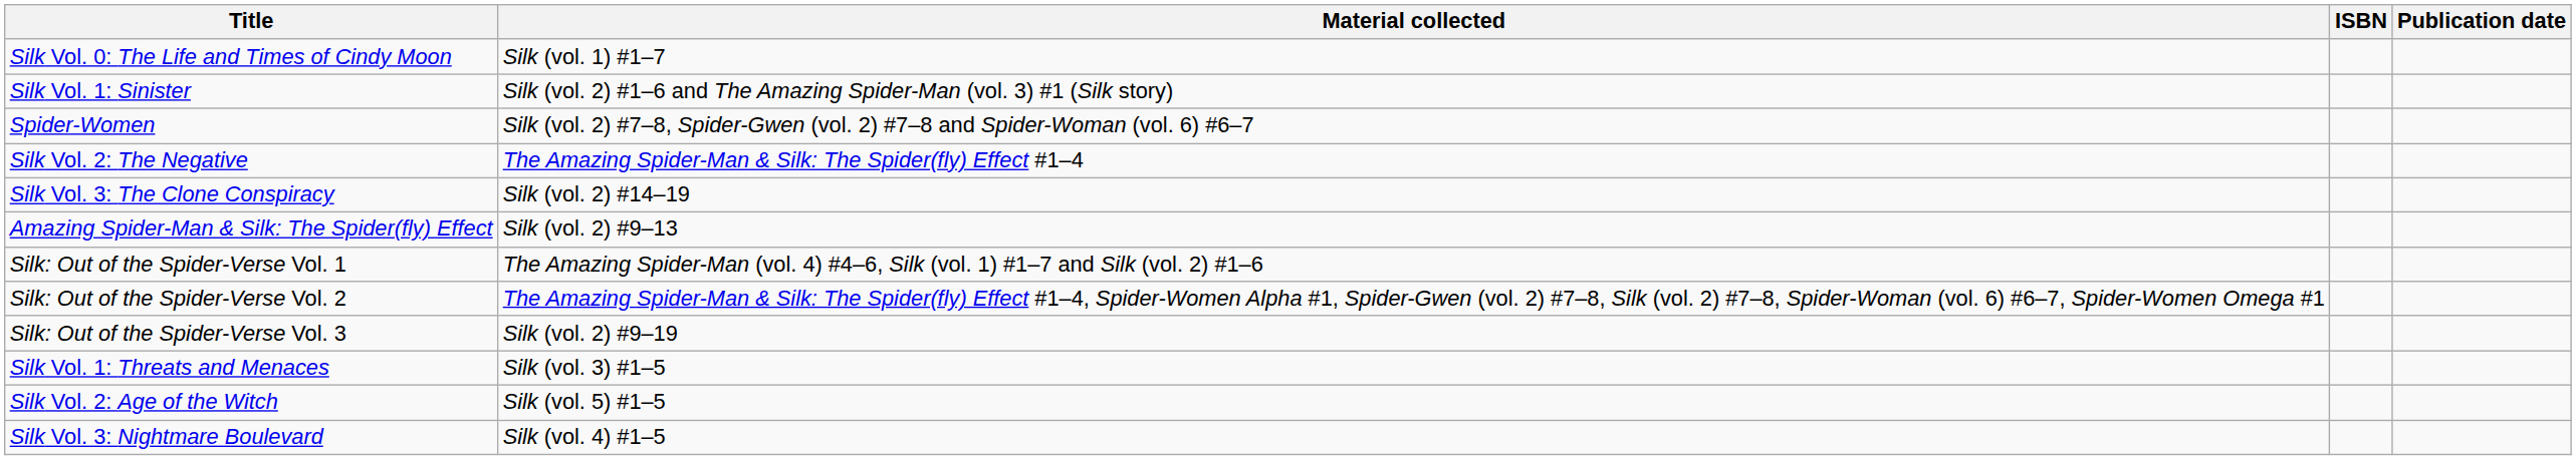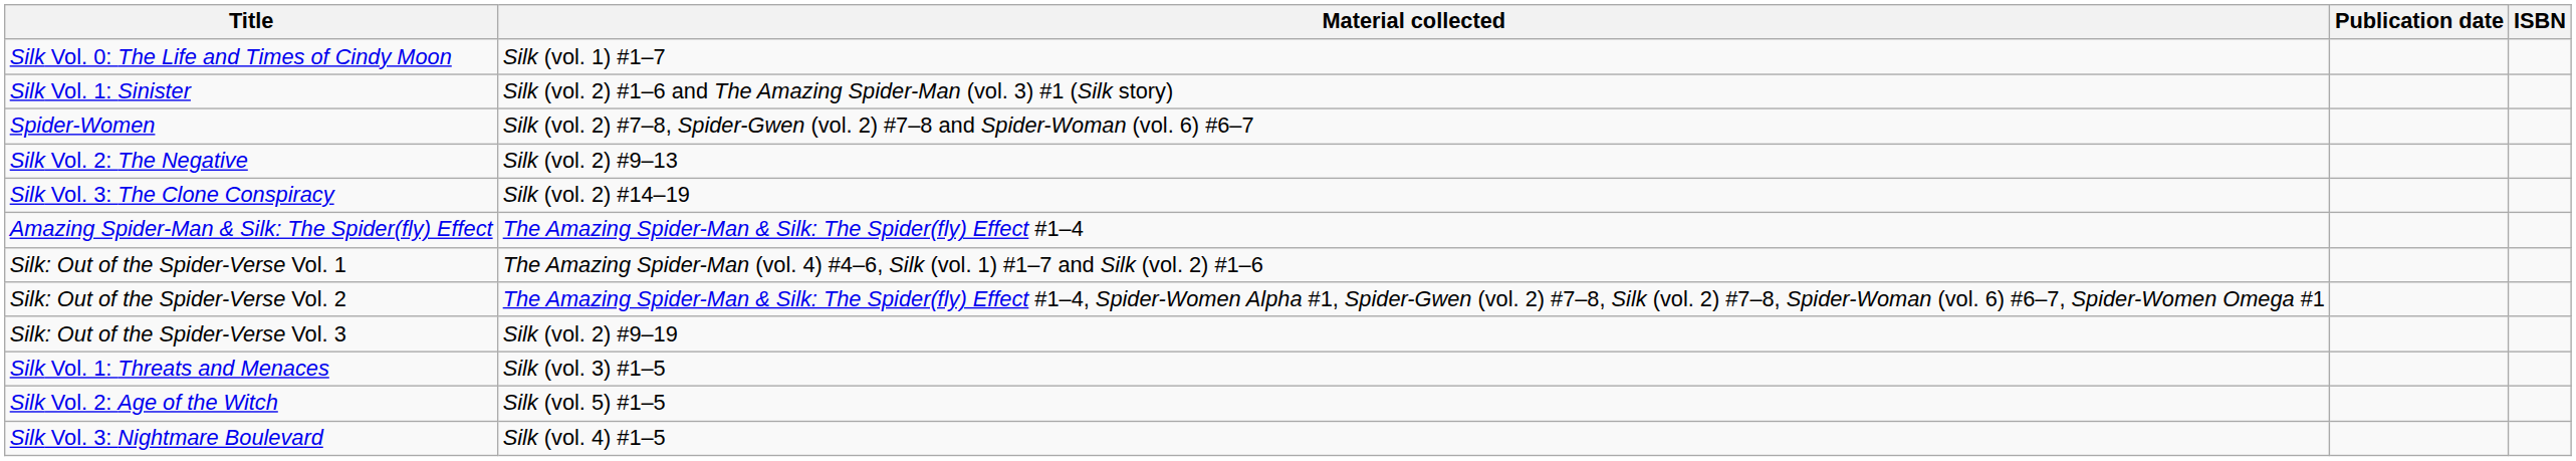 <table class="wikitable sortable">
 <tr>
 <th>Title</th>
 <th class="unsortable">Material collected</th>
+<th>Publication date</th>
 <th class="unsortable">ISBN</th>
-<th>Publication date</th>
 </tr>
 <tr>
 <td><a href='#'><em>Silk</em> Vol. 0: <em>The Life and Times of Cindy Moon</em></a></td>
 <td><em>Silk</em> (vol. 1) #1–7</td>
 <td></td>
 <td></td>
 </tr>
 <tr>
 <td><a href='#'><em>Silk</em> Vol. 1: <em>Sinister</em></a></td>
 <td><em>Silk</em> (vol. 2) #1–6 and <em>The Amazing Spider-Man</em> (vol. 3) #1 (<em>Silk</em> story)</td>
 <td></td>
 <td></td>
 </tr>
 <tr>
 <td><em><a href='#'>Spider-Women</a></em></td>
 <td><em>Silk</em> (vol. 2) #7–8, <em>Spider-Gwen</em> (vol. 2) #7–8 and <em>Spider-Woman</em> (vol. 6) #6–7</td>
 <td></td>
 <td></td>
 </tr>
 <tr>
 <td><a href='#'><em>Silk</em> Vol. 2: <em>The Negative</em></a></td>
-<td><em><a href='#'>The Amazing Spider-Man & Silk: The Spider(fly) Effect</a></em> #1–4</td>
+<td><em>Silk</em> (vol. 2) #9–13</td>
 <td></td>
 <td></td>
 </tr>
 <tr>
 <td><a href='#'><em>Silk</em> Vol. 3: <em>The Clone Conspiracy</em></a></td>
 <td><em>Silk</em> (vol. 2) #14–19</td>
 <td></td>
 <td></td>
 </tr>
 <tr>
 <td><em><a href='#'>Amazing Spider-Man & Silk: The Spider(fly) Effect</a></em></td>
-<td><em>Silk</em> (vol. 2) #9–13</td>
+<td><em><a href='#'>The Amazing Spider-Man & Silk: The Spider(fly) Effect</a></em> #1–4</td>
 <td></td>
 <td></td>
 </tr>
 <tr>
 <td><em>Silk: Out of the Spider-Verse</em> Vol. 1</td>
 <td><em>The Amazing Spider-Man</em> (vol. 4) #4–6, <em>Silk</em> (vol. 1) #1–7 and <em>Silk</em> (vol. 2) #1–6</td>
 <td></td>
 <td></td>
 </tr>
 <tr>
 <td><em>Silk: Out of the Spider-Verse</em> Vol. 2</td>
 <td><em><a href='#'>The Amazing Spider-Man & Silk: The Spider(fly) Effect</a></em> #1–4, <em>Spider-Women Alpha</em> #1, <em>Spider-Gwen</em> (vol. 2) #7–8, <em>Silk</em> (vol. 2) #7–8, <em>Spider-Woman</em> (vol. 6) #6–7, <em>Spider-Women Omega</em> #1</td>
 <td></td>
 <td></td>
 </tr>
 <tr>
 <td><em>Silk: Out of the Spider-Verse</em> Vol. 3</td>
 <td><em>Silk</em> (vol. 2) #9–19</td>
 <td></td>
 <td></td>
 </tr>
 <tr>
 <td><a href='#'><em>Silk</em> Vol. 1: <em>Threats and Menaces</em></a></td>
 <td><em>Silk</em> (vol. 3) #1–5</td>
 <td></td>
 <td></td>
 </tr>
 <tr>
 <td><a href='#'><em>Silk</em> Vol. 2: <em>Age of the Witch</em></a></td>
 <td><em>Silk</em> (vol. 5) #1–5</td>
 <td></td>
 <td></td>
 </tr>
 <tr>
 <td><a href='#'><em>Silk</em> Vol. 3: <em>Nightmare Boulevard</em></a></td>
 <td><em>Silk</em> (vol. 4) #1–5</td>
 <td></td>
 <td></td>
 </tr>
 </table>
